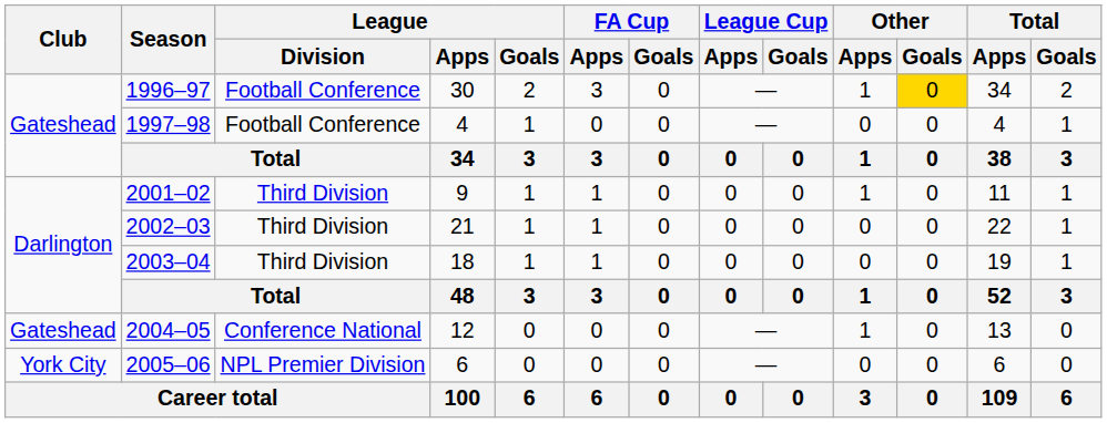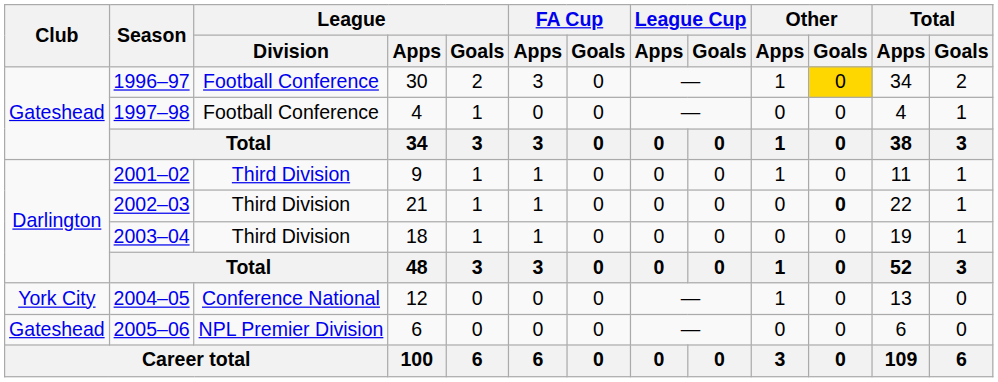 <table class="wikitable" style="text-align:center">
 <tr>
 <th rowspan="2">Club</th>
 <th rowspan="2">Season</th>
 <th colspan="3">League</th>
 <th colspan="2"><a href='#'>FA Cup</a></th>
 <th colspan="2"><a href='#'>League Cup</a></th>
 <th colspan="2">Other</th>
 <th colspan="2">Total</th>
 </tr>
 <tr>
 <th>Division</th>
 <th>Apps</th>
 <th>Goals</th>
 <th>Apps</th>
 <th>Goals</th>
 <th>Apps</th>
 <th>Goals</th>
 <th>Apps</th>
 <th>Goals</th>
 <th>Apps</th>
 <th>Goals</th>
 </tr>
 <tr>
 <td rowspan="3"><a href='#'>Gateshead</a></td>
 <td><a href='#'>1996–97</a></td>
 <td><a href='#'>Football Conference</a></td>
 <td>30</td>
 <td>2</td>
 <td>3</td>
 <td>0</td>
 <td colspan="2">—</td>
 <td>1</td>
 <td style="background: gold;">0</td>
 <td>34</td>
 <td>2</td>
 </tr>
 <tr>
 <td><a href='#'>1997–98</a></td>
 <td>Football Conference</td>
 <td>4</td>
 <td>1</td>
 <td>0</td>
 <td>0</td>
 <td colspan="2">—</td>
 <td>0</td>
 <td>0</td>
 <td>4</td>
 <td>1</td>
 </tr>
 <tr>
 <th colspan="2">Total</th>
 <th>34</th>
 <th>3</th>
 <th>3</th>
 <th>0</th>
 <th>0</th>
 <th>0</th>
 <th>1</th>
 <th>0</th>
 <th>38</th>
 <th>3</th>
 </tr>
 <tr>
 <td rowspan="4"><a href='#'>Darlington</a></td>
 <td><a href='#'>2001–02</a></td>
 <td><a href='#'>Third Division</a></td>
 <td>9</td>
 <td>1</td>
 <td>1</td>
 <td>0</td>
 <td>0</td>
 <td>0</td>
 <td>1</td>
 <td>0</td>
 <td>11</td>
 <td>1</td>
 </tr>
 <tr>
 <td><a href='#'>2002–03</a></td>
 <td>Third Division</td>
 <td>21</td>
 <td>1</td>
 <td>1</td>
 <td>0</td>
 <td>0</td>
 <td>0</td>
 <td>0</td>
-<td>0</td>
+<td><strong>0</strong></td>
 <td>22</td>
 <td>1</td>
 </tr>
 <tr>
 <td><a href='#'>2003–04</a></td>
 <td>Third Division</td>
 <td>18</td>
 <td>1</td>
 <td>1</td>
 <td>0</td>
 <td>0</td>
 <td>0</td>
 <td>0</td>
 <td>0</td>
 <td>19</td>
 <td>1</td>
 </tr>
 <tr>
 <th colspan="2">Total</th>
 <th>48</th>
 <th>3</th>
 <th>3</th>
 <th>0</th>
 <th>0</th>
 <th>0</th>
 <th>1</th>
 <th>0</th>
 <th>52</th>
 <th>3</th>
 </tr>
 <tr>
-<td><a href='#'>Gateshead</a></td>
+<td><a href='#'>York City</a></td>
 <td><a href='#'>2004–05</a></td>
 <td><a href='#'>Conference National</a></td>
 <td>12</td>
 <td>0</td>
 <td>0</td>
 <td>0</td>
 <td colspan="2">—</td>
 <td>1</td>
 <td>0</td>
 <td>13</td>
 <td>0</td>
 </tr>
 <tr>
-<td><a href='#'>York City</a></td>
+<td><a href='#'>Gateshead</a></td>
 <td><a href='#'>2005–06</a></td>
 <td><a href='#'>NPL Premier Division</a></td>
 <td>6</td>
 <td>0</td>
 <td>0</td>
 <td>0</td>
 <td colspan="2">—</td>
 <td>0</td>
 <td>0</td>
 <td>6</td>
 <td>0</td>
 </tr>
 <tr>
 <th colspan="3">Career total</th>
 <th>100</th>
 <th>6</th>
 <th>6</th>
 <th>0</th>
 <th>0</th>
 <th>0</th>
 <th>3</th>
 <th>0</th>
 <th>109</th>
 <th>6</th>
 </tr>
 </table>
